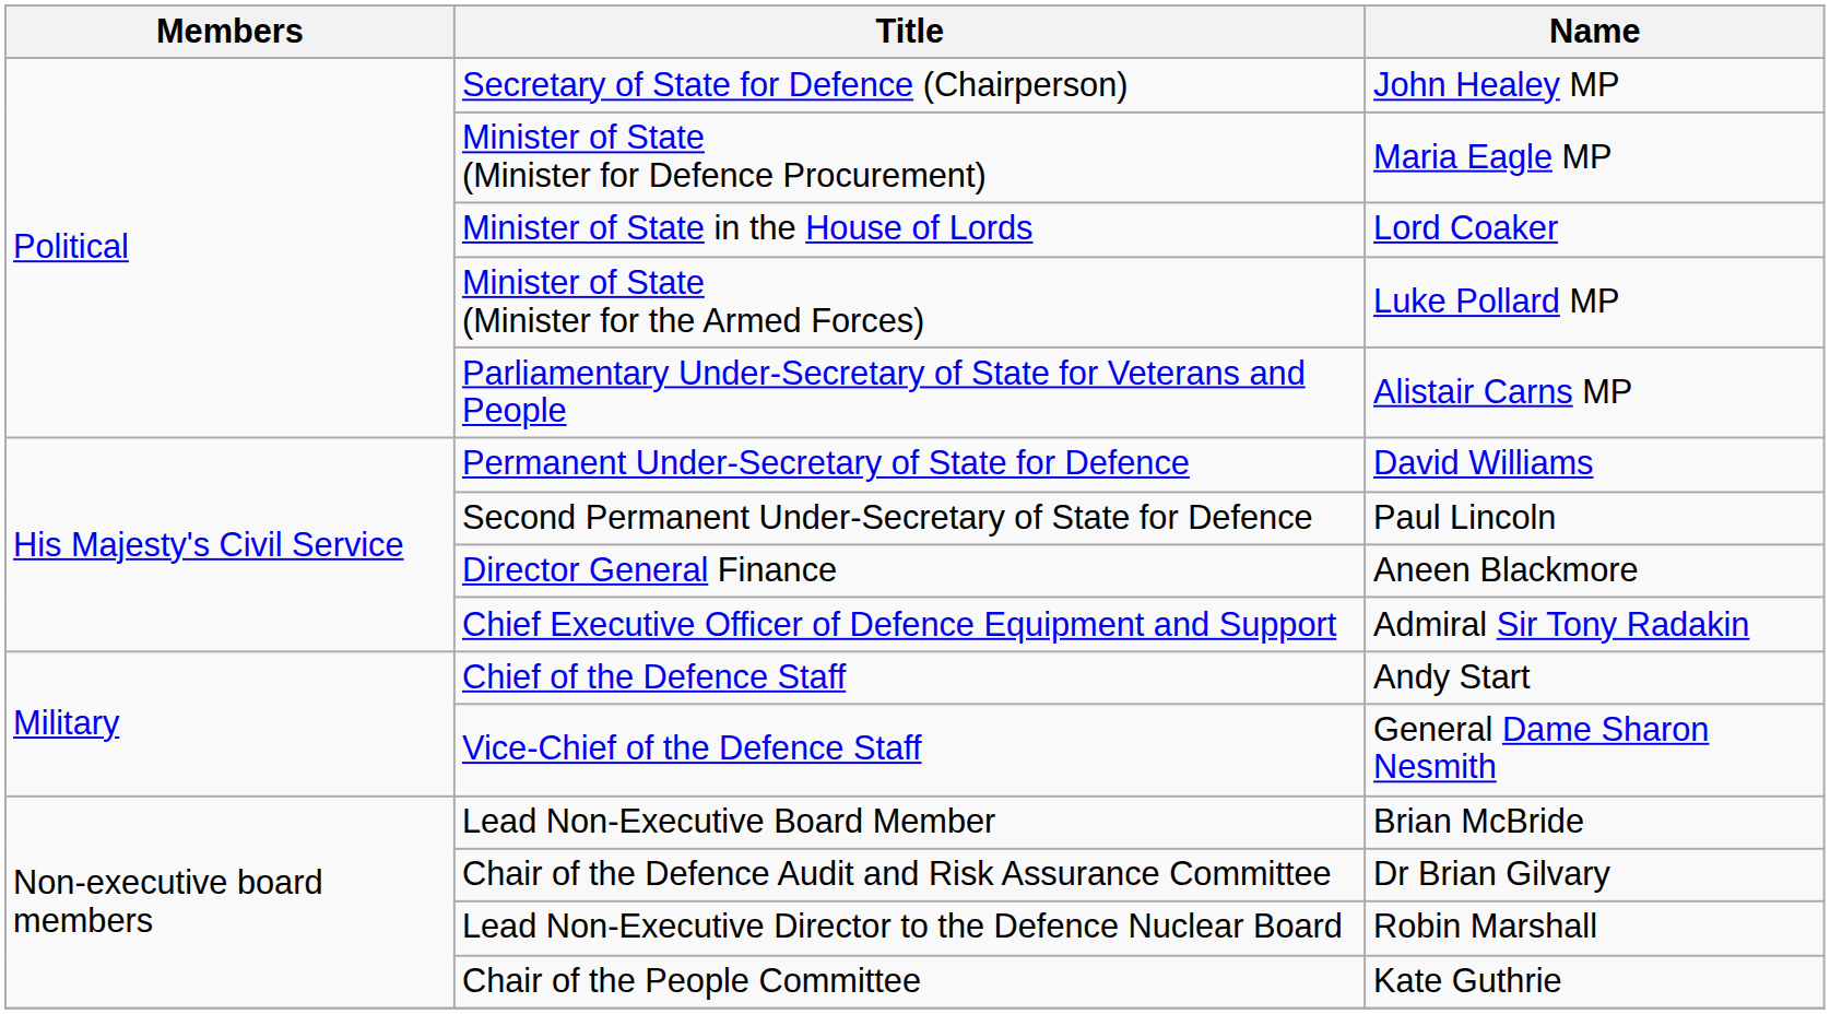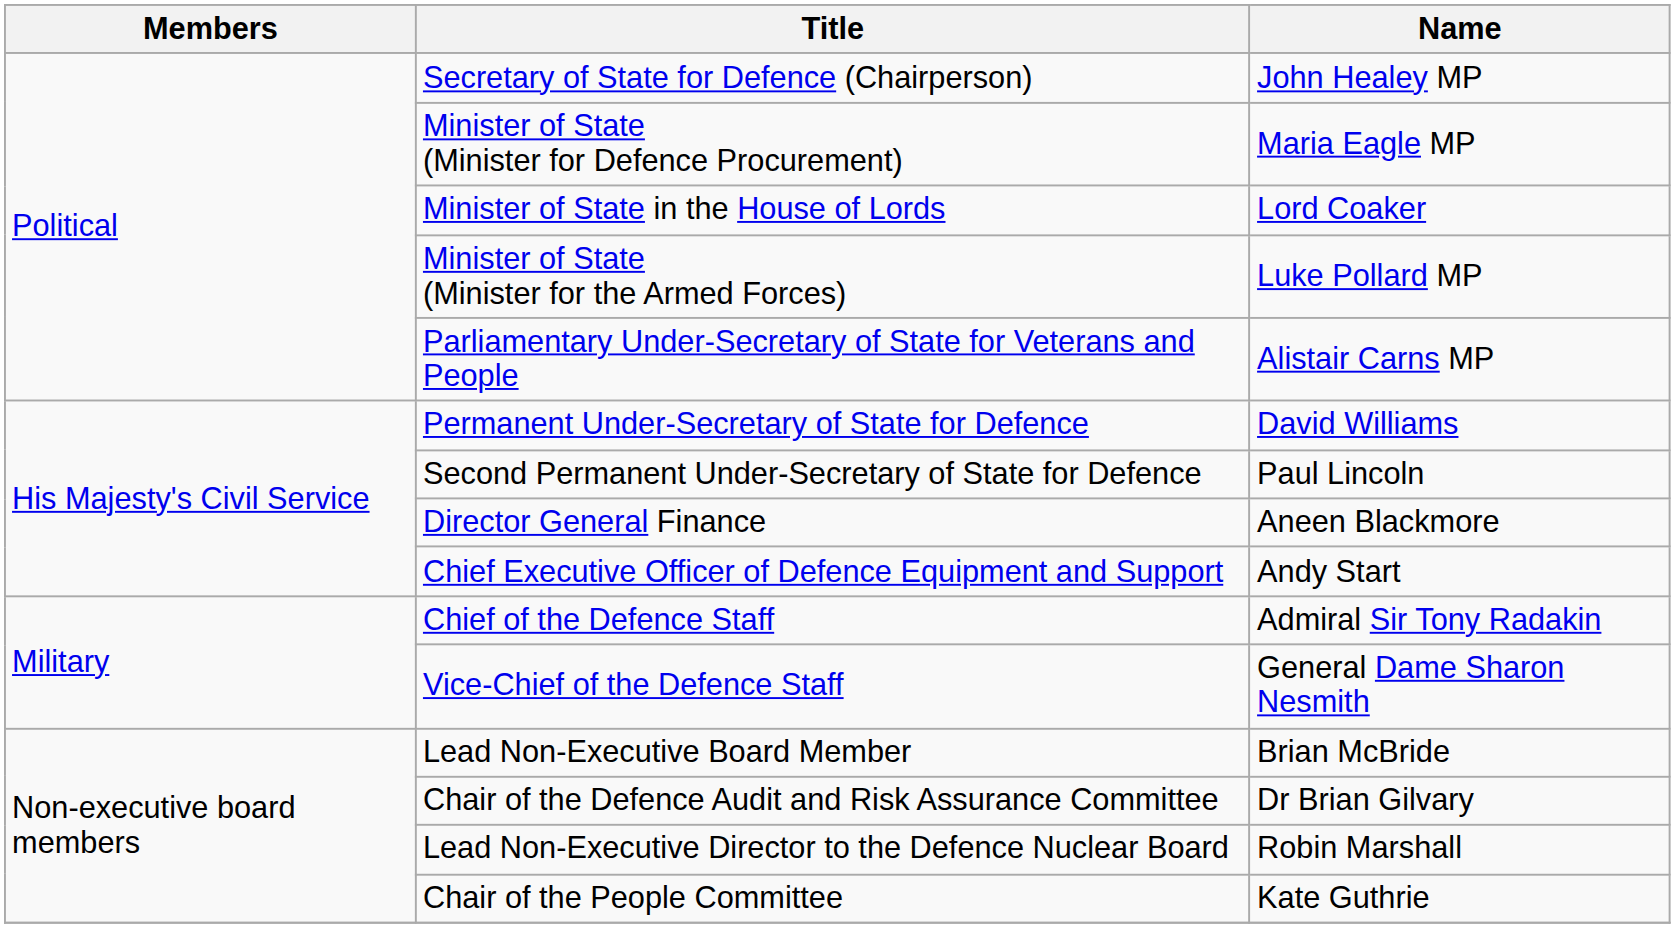 <table class="wikitable">
 <tr>
 <th>Members</th>
 <th>Title</th>
 <th>Name</th>
 </tr>
 <tr>
 <td rowspan="5"><a href='#'>Political</a></td>
 <td><a href='#'>Secretary of State for Defence</a> (Chairperson)</td>
 <td><a href='#'>John Healey</a> MP</td>
 </tr>
 <tr>
 <td><a href='#'>Minister of State</a><br>(Minister for Defence Procurement)</td>
 <td><a href='#'>Maria Eagle</a> MP</td>
 </tr>
 <tr>
 <td><a href='#'>Minister of State</a> in the <a href='#'>House of Lords</a></td>
 <td><a href='#'>Lord Coaker</a></td>
 </tr>
 <tr>
 <td><a href='#'>Minister of State</a><br>(Minister for the Armed Forces)</td>
 <td><a href='#'>Luke Pollard</a> MP</td>
 </tr>
 <tr>
 <td><a href='#'>Parliamentary Under-Secretary of State for Veterans and People</a></td>
 <td><a href='#'>Alistair Carns</a> MP</td>
 </tr>
 <tr>
 <td rowspan="4"><a href='#'>His Majesty's Civil Service</a></td>
 <td><a href='#'>Permanent Under-Secretary of State for Defence</a></td>
 <td><a href='#'>David Williams</a></td>
 </tr>
 <tr>
 <td>Second Permanent Under-Secretary of State for Defence</td>
 <td>Paul Lincoln</td>
 </tr>
 <tr>
 <td><a href='#'>Director General</a> Finance</td>
 <td>Aneen Blackmore</td>
 </tr>
 <tr>
 <td><a href='#'>Chief Executive Officer of Defence Equipment and Support</a></td>
-<td>Admiral <a href='#'>Sir Tony Radakin</a></td>
+<td>Andy Start</td>
 </tr>
 <tr>
 <td rowspan=2><a href='#'>Military</a></td>
 <td><a href='#'>Chief of the Defence Staff</a></td>
-<td>Andy Start</td>
+<td>Admiral <a href='#'>Sir Tony Radakin</a></td>
 </tr>
 <tr>
 <td><a href='#'>Vice-Chief of the Defence Staff</a></td>
 <td>General <a href='#'>Dame Sharon Nesmith</a></td>
 </tr>
 <tr>
 <td rowspan=4>Non-executive board members</td>
 <td>Lead Non-Executive Board Member</td>
 <td>Brian McBride</td>
 </tr>
 <tr>
 <td>Chair of the Defence Audit and Risk Assurance Committee</td>
 <td>Dr Brian Gilvary</td>
 </tr>
 <tr>
 <td>Lead Non-Executive Director to the Defence Nuclear Board</td>
 <td>Robin Marshall</td>
 </tr>
 <tr>
 <td>Chair of the People Committee</td>
 <td>Kate Guthrie</td>
 </tr>
 <tr>
 </tr>
 </table>
